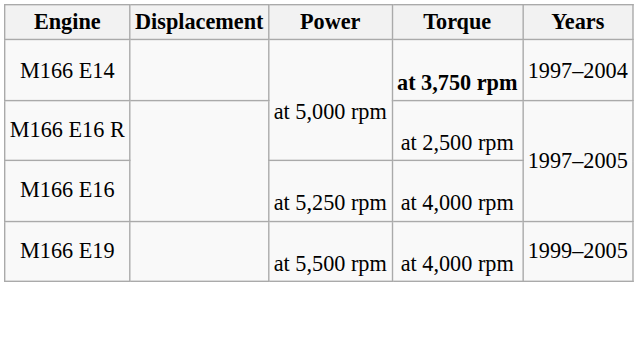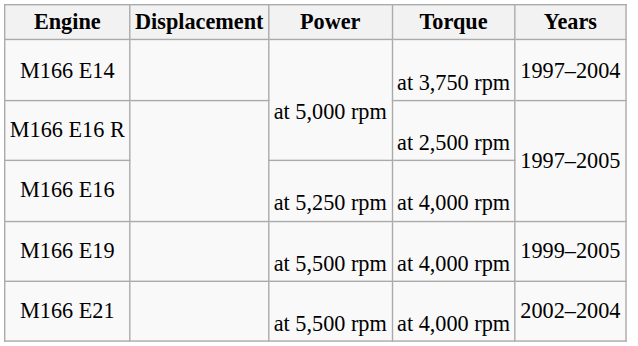 <table class="wikitable sortable" style="text-align: center;">
 <tr>
 <th>Engine</th>
 <th>Displacement</th>
 <th>Power</th>
 <th>Torque</th>
 <th>Years</th>
 </tr>
 <tr>
 <td>M166 E14</td>
 <td></td>
 <td rowspan="2"> <br> at 5,000 rpm</td>
-<td><strong> <br> at 3,750 rpm</strong></td>
+<td> <br> at 3,750 rpm</td>
 <td>1997–2004</td>
 </tr>
 <tr>
 <td>M166 E16 R</td>
 <td rowspan="2"></td>
 <td> <br> at 2,500 rpm</td>
 <td rowspan="2">1997–2005</td>
 </tr>
 <tr>
 <td>M166 E16</td>
 <td> <br> at 5,250 rpm</td>
 <td> <br> at 4,000 rpm</td>
 </tr>
 <tr>
 <td>M166 E19</td>
 <td></td>
 <td> <br> at 5,500 rpm</td>
 <td> <br> at 4,000 rpm</td>
 <td>1999–2005</td>
 </tr>
+<tr>
+<td>M166 E21</td>
+<td></td>
+<td> <br> at 5,500 rpm</td>
+<td> <br> at 4,000 rpm</td>
+<td>2002–2004</td>
+</tr>
 </table>
